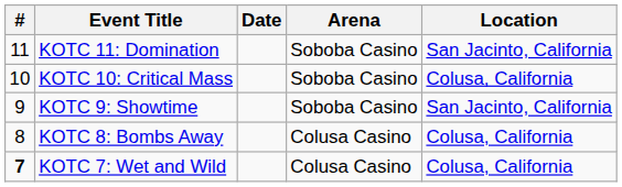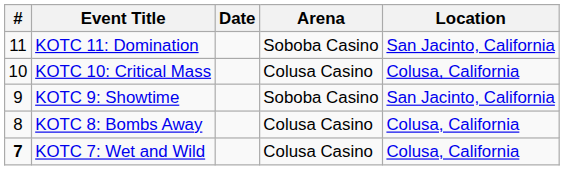 <table class="sortable wikitable succession-box" style="font-size:90%;">
 <tr>
 <th scope="col">#</th>
 <th scope="col">Event Title</th>
 <th scope="col">Date</th>
 <th scope="col">Arena</th>
 <th scope="col">Location</th>
 </tr>
 <tr>
 <td align=center>11</td>
 <td><a href='#'>KOTC 11: Domination</a></td>
 <td></td>
 <td>Soboba Casino</td>
 <td><a href='#'>San Jacinto, California</a></td>
 </tr>
 <tr>
 <td align=center>10</td>
 <td><a href='#'>KOTC 10: Critical Mass</a></td>
 <td></td>
-<td>Soboba Casino</td>
+<td>Colusa Casino</td>
 <td><a href='#'>Colusa, California</a></td>
 </tr>
 <tr>
 <td align=center>9</td>
 <td><a href='#'>KOTC 9: Showtime</a></td>
 <td></td>
 <td>Soboba Casino</td>
 <td><a href='#'>San Jacinto, California</a></td>
 </tr>
 <tr>
 <td align=center>8</td>
 <td><a href='#'>KOTC 8: Bombs Away</a></td>
 <td></td>
 <td>Colusa Casino</td>
 <td><a href='#'>Colusa, California</a></td>
 </tr>
 <tr>
 <td align=center><strong>7</strong></td>
 <td><a href='#'>KOTC 7: Wet and Wild</a></td>
 <td></td>
 <td>Colusa Casino</td>
 <td><a href='#'>Colusa, California</a></td>
 </tr>
 </table>
